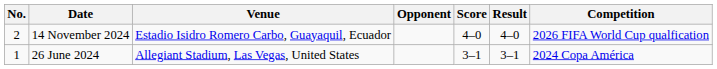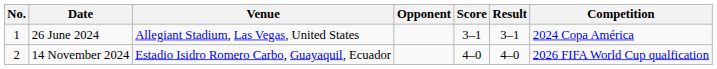 <table class="wikitable sortable">
 <tr>
 <th scope="col">No.</th>
 <th scope="col">Date</th>
 <th scope="col">Venue</th>
 <th scope="col">Opponent</th>
 <th scope="col">Score</th>
 <th scope="col">Result</th>
 <th scope="col">Competition</th>
 </tr>
 <tr>
+<td align="center">1</td>
+<td>26 June 2024</td>
+<td><a href='#'>Allegiant Stadium</a>, <a href='#'>Las Vegas</a>, United States</td>
+<td></td>
+<td align="center">3–1</td>
+<td align="center">3–1</td>
+<td><a href='#'>2024 Copa América</a></td>
+</tr>
+<tr>
 <td align="center">2</td>
 <td>14 November 2024</td>
 <td><a href='#'>Estadio Isidro Romero Carbo</a>, <a href='#'>Guayaquil</a>, Ecuador</td>
 <td></td>
 <td align="center">4–0</td>
 <td align="center">4–0</td>
 <td><a href='#'>2026 FIFA World Cup qualfication</a></td>
 </tr>
-<tr>
-<td align="center">1</td>
-<td>26 June 2024</td>
-<td><a href='#'>Allegiant Stadium</a>, <a href='#'>Las Vegas</a>, United States</td>
-<td></td>
-<td align="center">3–1</td>
-<td align="center">3–1</td>
-<td><a href='#'>2024 Copa América</a></td>
-</tr>
 </table>
